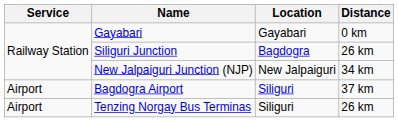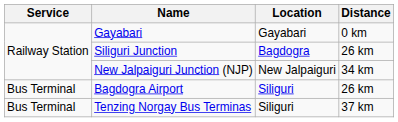 <table class="wikitable">
 <tr>
 <th>Service</th>
 <th>Name</th>
 <th>Location</th>
 <th>Distance</th>
 </tr>
 <tr>
 <td rowspan="3">Railway Station</td>
 <td><a href='#'>Gayabari</a></td>
 <td>Gayabari</td>
 <td>0 km</td>
 </tr>
 <tr>
 <td><a href='#'>Siliguri Junction</a></td>
 <td><a href='#'>Bagdogra</a></td>
 <td>26 km</td>
 </tr>
 <tr>
 <td><a href='#'>New Jalpaiguri Junction</a> (NJP)</td>
 <td>New Jalpaiguri</td>
 <td>34 km</td>
 </tr>
 <tr>
-<td>Airport</td>
+<td>Bus Terminal</td>
 <td><a href='#'>Bagdogra Airport</a></td>
 <td><a href='#'>Siliguri</a></td>
+<td>26 km</td>
+</tr>
+<tr>
+<td>Bus Terminal</td>
+<td><a href='#'>Tenzing Norgay Bus Terminas</a></td>
+<td>Siliguri</td>
 <td>37 km</td>
 </tr>
-<tr>
-<td>Airport</td>
-<td><a href='#'>Tenzing Norgay Bus Terminas</a></td>
-<td>Siliguri</td>
-<td>26 km</td>
-</tr>
 </table>
